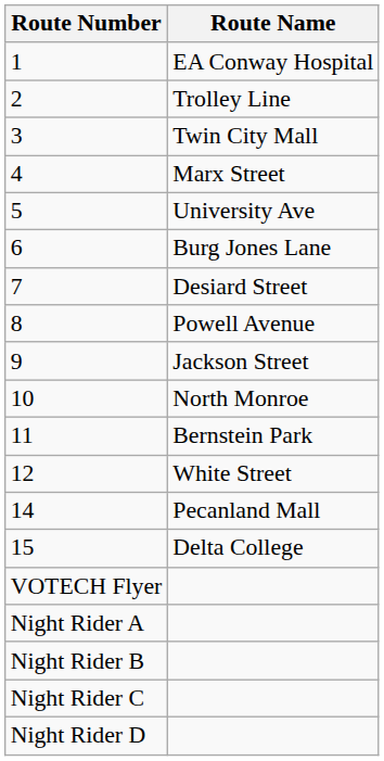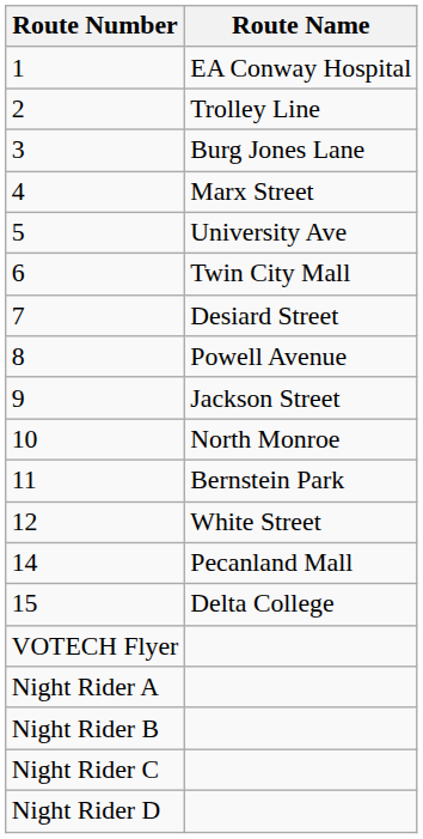 <table class="wikitable">
 <tr>
 <th>Route Number</th>
 <th>Route Name</th>
 </tr>
 <tr>
 <td>1</td>
 <td>EA Conway Hospital</td>
 </tr>
 <tr>
 <td>2</td>
 <td>Trolley Line</td>
 </tr>
 <tr>
 <td>3</td>
-<td>Twin City Mall</td>
+<td>Burg Jones Lane</td>
 </tr>
 <tr>
 <td>4</td>
 <td>Marx Street</td>
 </tr>
 <tr>
 <td>5</td>
 <td>University Ave</td>
 </tr>
 <tr>
 <td>6</td>
-<td>Burg Jones Lane</td>
+<td>Twin City Mall</td>
 </tr>
 <tr>
 <td>7</td>
 <td>Desiard Street</td>
 </tr>
 <tr>
 <td>8</td>
 <td>Powell Avenue</td>
 </tr>
 <tr>
 <td>9</td>
 <td>Jackson Street</td>
 </tr>
 <tr>
 <td>10</td>
 <td>North Monroe</td>
 </tr>
 <tr>
 <td>11</td>
 <td>Bernstein Park</td>
 </tr>
 <tr>
 <td>12</td>
 <td>White Street</td>
 </tr>
 <tr>
 <td>14</td>
 <td>Pecanland Mall</td>
 </tr>
 <tr>
 <td>15</td>
 <td>Delta College</td>
 </tr>
 <tr>
 <td>VOTECH Flyer</td>
 <td></td>
 </tr>
 <tr>
 <td>Night Rider A</td>
 <td></td>
 </tr>
 <tr>
 <td>Night Rider B</td>
 <td></td>
 </tr>
 <tr>
 <td>Night Rider C</td>
 <td></td>
 </tr>
 <tr>
 <td>Night Rider D</td>
 <td></td>
 </tr>
 </table>
